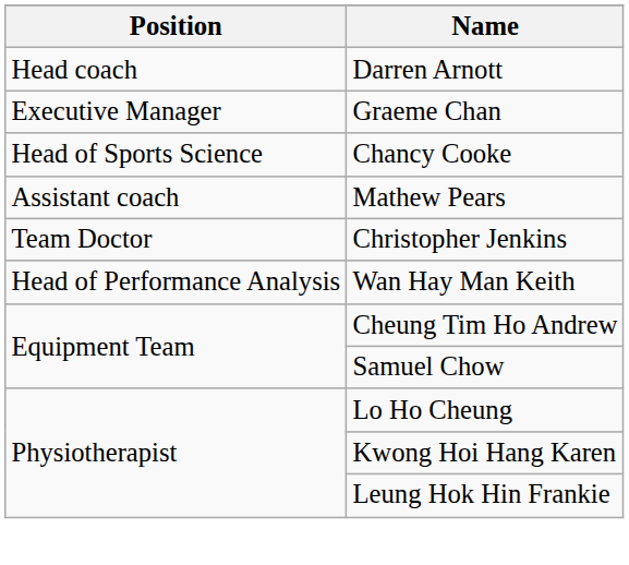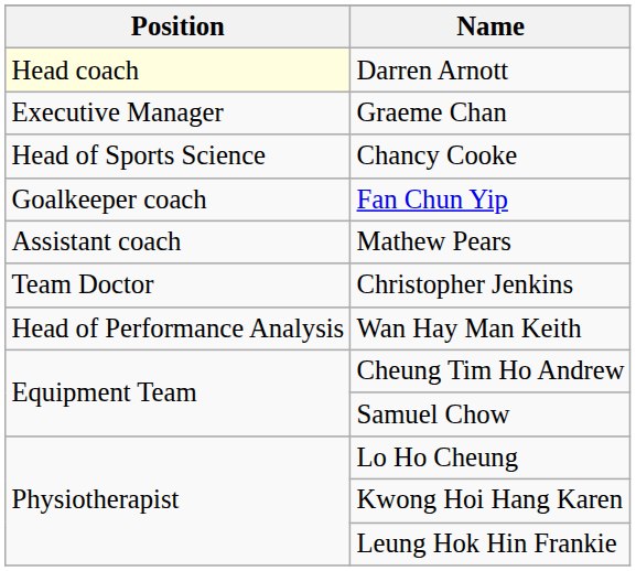 <table class="wikitable" style="text-align:left;">
 <tr>
 </tr>
 <tr>
 <th>Position</th>
 <th>Name</th>
 </tr>
 <tr>
-<td align="left">Head coach</td>
+<td align="left" style="background: lightyellow;">Head coach</td>
 <td align="left"> Darren Arnott</td>
 </tr>
 <tr>
 <td align="left">Executive Manager</td>
 <td align="left"> Graeme Chan</td>
 </tr>
 <tr>
 <td align="left">Head of Sports Science</td>
 <td align="left"> Chancy Cooke</td>
+</tr>
+<tr>
+<td align="left">Goalkeeper coach</td>
+<td align="left"> <a href='#'>Fan Chun Yip</a></td>
 </tr>
 <tr>
 <td align="left">Assistant coach</td>
 <td align="left"> Mathew Pears</td>
 </tr>
 <tr>
 <td align="left">Team Doctor</td>
 <td align="left"> Christopher Jenkins</td>
 </tr>
 <tr>
 <td align="left">Head of Performance Analysis</td>
 <td align="left"> Wan Hay Man Keith</td>
 </tr>
 <tr>
 <td rowspan="2" style="text-align:left;">Equipment Team</td>
 <td align="left"> Cheung Tim Ho Andrew</td>
 </tr>
 <tr>
 <td align="left"> Samuel Chow</td>
 </tr>
 <tr>
 <td rowspan="3" style="text-align:left;">Physiotherapist</td>
 <td align="left"> Lo Ho Cheung</td>
 </tr>
 <tr>
 <td align="left"> Kwong Hoi Hang Karen</td>
 </tr>
 <tr>
 <td align="left"> Leung Hok Hin Frankie</td>
 </tr>
 </table>
